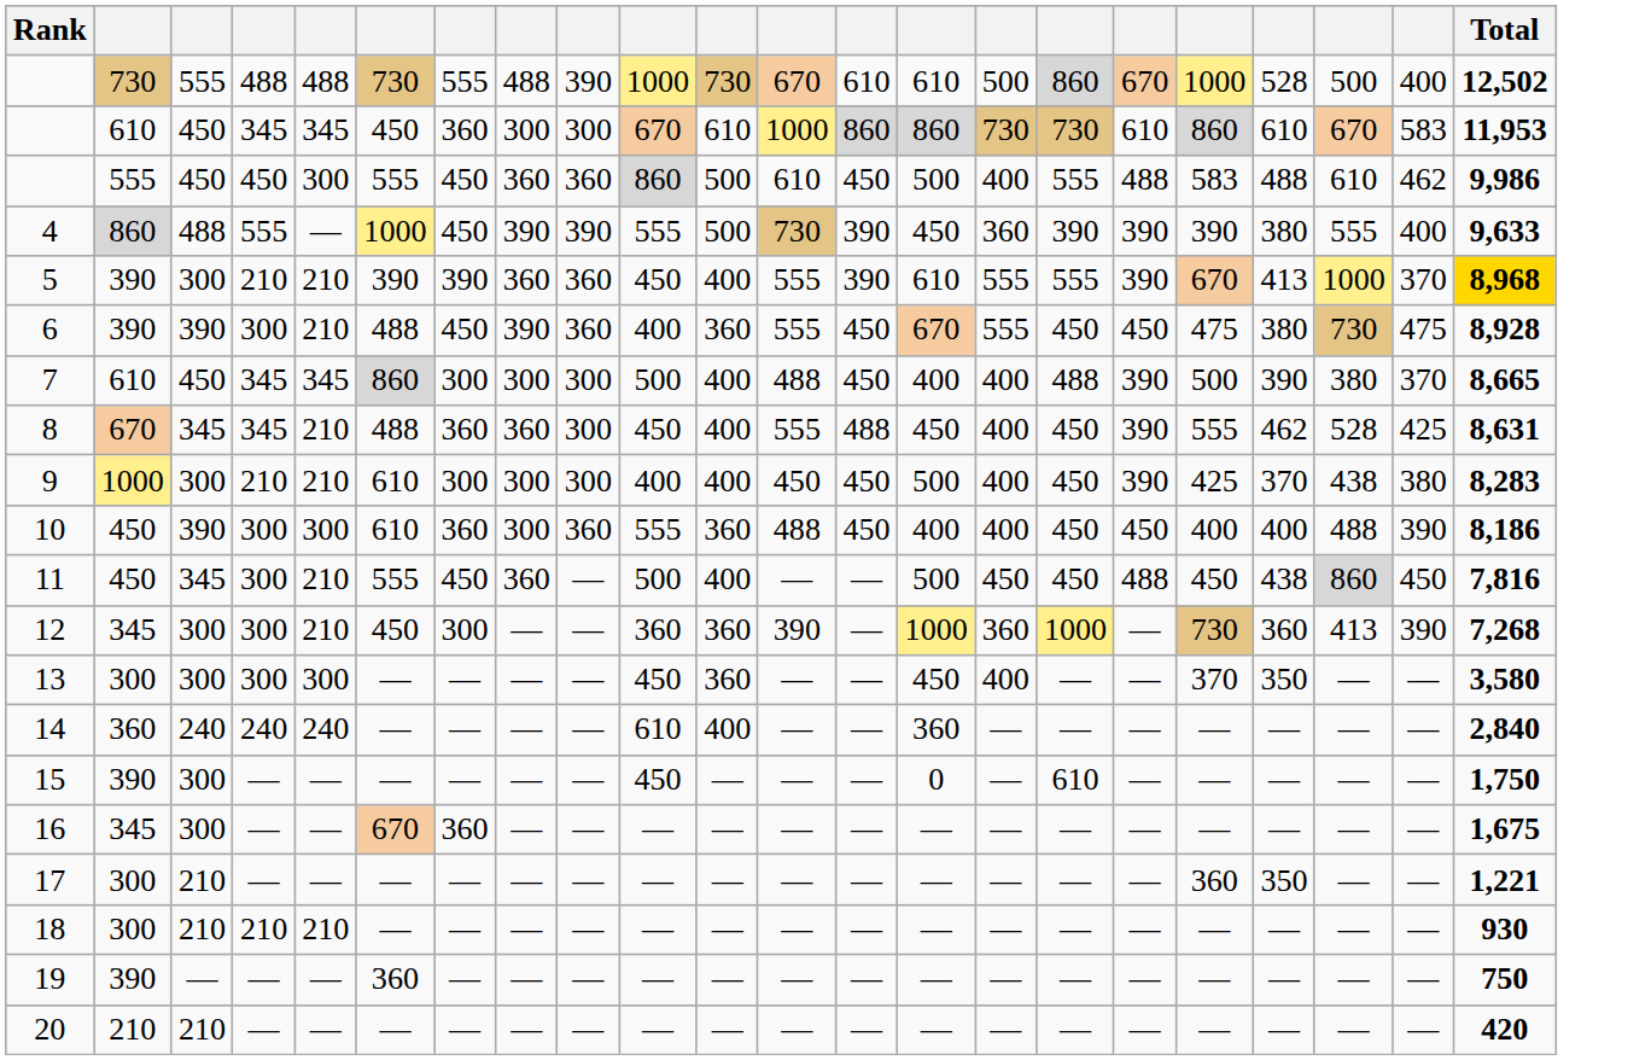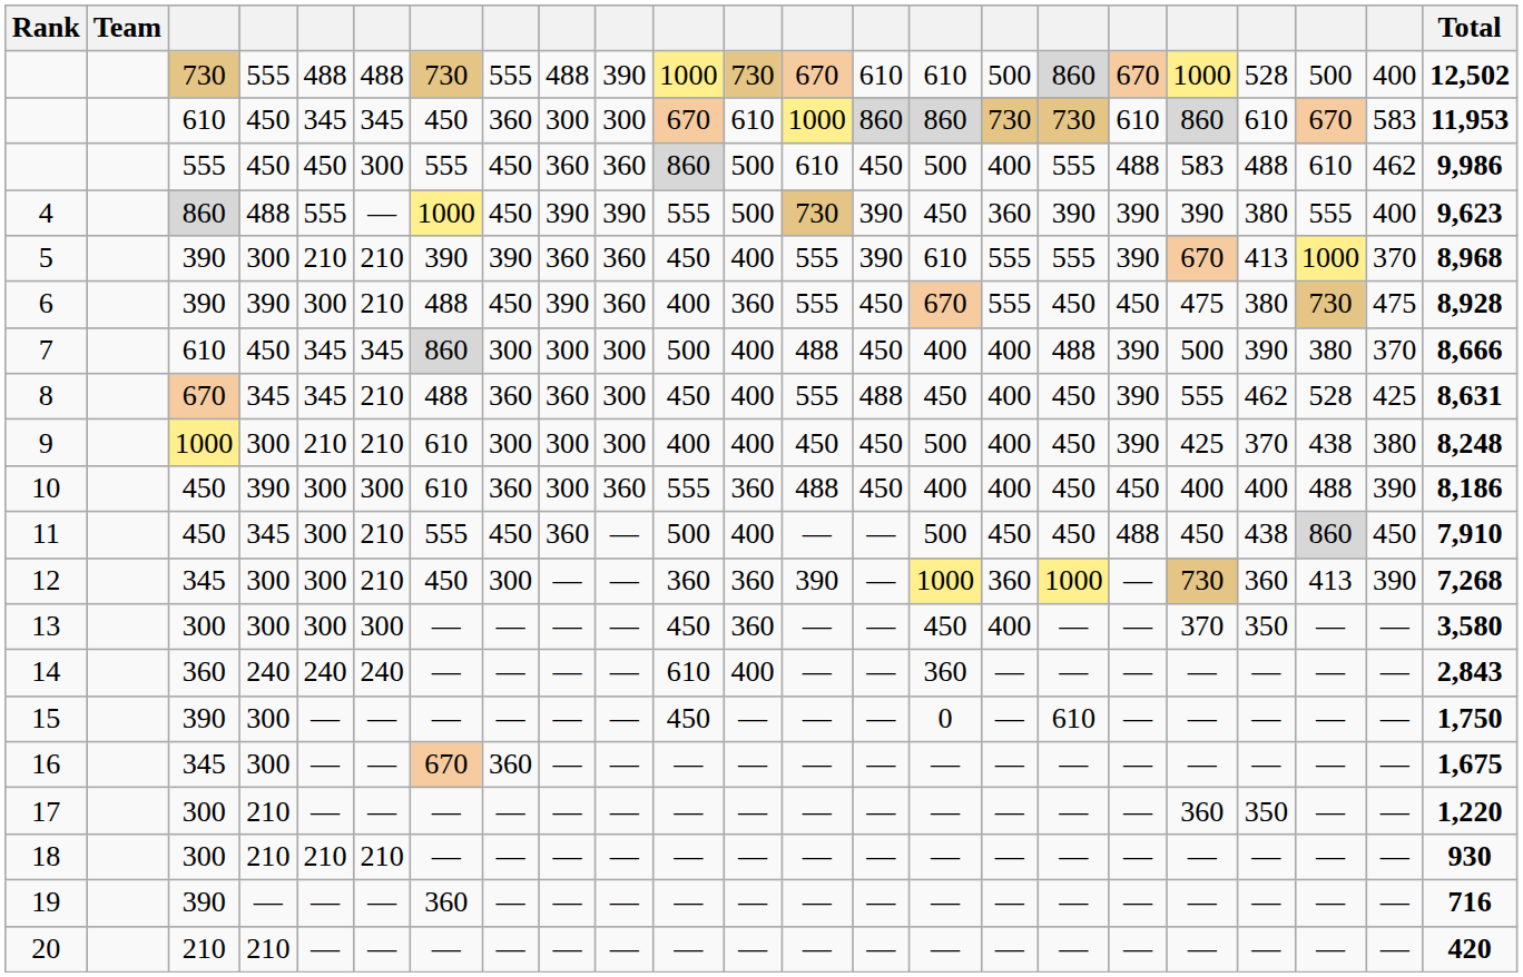 <table class=wikitable style="text-align:center">
 <tr>
 <th>Rank</th>
+<th>Team</th>
 <th></th>
 <th></th>
 <th></th>
 <th></th>
 <th></th>
 <th></th>
 <th></th>
 <th></th>
 <th></th>
 <th></th>
 <th></th>
 <th></th>
 <th></th>
 <th></th>
 <th></th>
 <th></th>
 <th></th>
 <th></th>
 <th></th>
 <th></th>
 <th>Total</th>
 </tr>
 <tr>
 <td></td>
+<td align=left></td>
 <td style="background-color:#E5C585;">730</td>
 <td>555</td>
 <td>488</td>
 <td>488</td>
 <td style="background-color:#E5C585;">730</td>
 <td>555</td>
 <td>488</td>
 <td>390</td>
 <td style="background-color:#FFF08D;">1000</td>
 <td style="background-color:#E5C585;">730</td>
 <td style="background-color:#F6CBA0;">670</td>
 <td>610</td>
 <td>610</td>
 <td>500</td>
 <td style="background-color:#D7D7D8;">860</td>
 <td style="background-color:#F6CBA0;">670</td>
 <td style="background-color:#FFF08D;">1000</td>
 <td>528</td>
 <td>500</td>
 <td>400</td>
 <td><strong>12,502</strong></td>
 </tr>
 <tr>
 <td></td>
+<td align=left></td>
 <td>610</td>
 <td>450</td>
 <td>345</td>
 <td>345</td>
 <td>450</td>
 <td>360</td>
 <td>300</td>
 <td>300</td>
 <td style="background-color:#F6CBA0;">670</td>
 <td>610</td>
 <td style="background-color:#FFF08D;">1000</td>
 <td style="background-color:#D7D7D8;">860</td>
 <td style="background-color:#D7D7D8;">860</td>
 <td style="background-color:#E5C585;">730</td>
 <td style="background-color:#E5C585;">730</td>
 <td>610</td>
 <td style="background-color:#D7D7D8;">860</td>
 <td>610</td>
 <td style="background-color:#F6CBA0;">670</td>
 <td>583</td>
 <td><strong>11,953</strong></td>
 </tr>
 <tr>
 <td></td>
+<td align=left></td>
 <td>555</td>
 <td>450</td>
 <td>450</td>
 <td>300</td>
 <td>555</td>
 <td>450</td>
 <td>360</td>
 <td>360</td>
 <td style="background-color:#D7D7D8;">860</td>
 <td>500</td>
 <td>610</td>
 <td>450</td>
 <td>500</td>
 <td>400</td>
 <td>555</td>
 <td>488</td>
 <td>583</td>
 <td>488</td>
 <td>610</td>
 <td>462</td>
 <td><strong>9,986</strong></td>
 </tr>
 <tr>
 <td>4</td>
+<td align=left></td>
 <td style="background-color:#D7D7D8;">860</td>
 <td>488</td>
 <td>555</td>
 <td>—</td>
 <td style="background-color:#FFF08D;">1000</td>
 <td>450</td>
 <td>390</td>
 <td>390</td>
 <td>555</td>
 <td>500</td>
 <td style="background-color:#E5C585;">730</td>
 <td>390</td>
 <td>450</td>
 <td>360</td>
 <td>390</td>
 <td>390</td>
 <td>390</td>
 <td>380</td>
 <td>555</td>
 <td>400</td>
-<td><strong>9,633</strong></td>
+<td><strong>9,623</strong></td>
 </tr>
 <tr>
 <td>5</td>
+<td align=left></td>
 <td>390</td>
 <td>300</td>
 <td>210</td>
 <td>210</td>
 <td>390</td>
 <td>390</td>
 <td>360</td>
 <td>360</td>
 <td>450</td>
 <td>400</td>
 <td>555</td>
 <td>390</td>
 <td>610</td>
 <td>555</td>
 <td>555</td>
 <td>390</td>
 <td style="background-color:#F6CBA0;">670</td>
 <td>413</td>
 <td style="background-color:#FFF08D;">1000</td>
 <td>370</td>
-<td style="background: gold;"><strong>8,968</strong></td>
+<td><strong>8,968</strong></td>
 </tr>
 <tr>
 <td>6</td>
+<td align=left></td>
 <td>390</td>
 <td>390</td>
 <td>300</td>
 <td>210</td>
 <td>488</td>
 <td>450</td>
 <td>390</td>
 <td>360</td>
 <td>400</td>
 <td>360</td>
 <td>555</td>
 <td>450</td>
 <td style="background-color:#F6CBA0;">670</td>
 <td>555</td>
 <td>450</td>
 <td>450</td>
 <td>475</td>
 <td>380</td>
 <td style="background-color:#E5C585;">730</td>
 <td>475</td>
 <td><strong>8,928</strong></td>
 </tr>
 <tr>
 <td>7</td>
+<td align=left></td>
 <td>610</td>
 <td>450</td>
 <td>345</td>
 <td>345</td>
 <td style="background-color:#D7D7D8;">860</td>
 <td>300</td>
 <td>300</td>
 <td>300</td>
 <td>500</td>
 <td>400</td>
 <td>488</td>
 <td>450</td>
 <td>400</td>
 <td>400</td>
 <td>488</td>
 <td>390</td>
 <td>500</td>
 <td>390</td>
 <td>380</td>
 <td>370</td>
-<td><strong>8,665</strong></td>
+<td><strong>8,666</strong></td>
 </tr>
 <tr>
 <td>8</td>
+<td align=left></td>
 <td style="background-color:#F6CBA0;">670</td>
 <td>345</td>
 <td>345</td>
 <td>210</td>
 <td>488</td>
 <td>360</td>
 <td>360</td>
 <td>300</td>
 <td>450</td>
 <td>400</td>
 <td>555</td>
 <td>488</td>
 <td>450</td>
 <td>400</td>
 <td>450</td>
 <td>390</td>
 <td>555</td>
 <td>462</td>
 <td>528</td>
 <td>425</td>
 <td><strong>8,631</strong></td>
 </tr>
 <tr>
 <td>9</td>
+<td align=left></td>
 <td style="background-color:#FFF08D;">1000</td>
 <td>300</td>
 <td>210</td>
 <td>210</td>
 <td>610</td>
 <td>300</td>
 <td>300</td>
 <td>300</td>
 <td>400</td>
 <td>400</td>
 <td>450</td>
 <td>450</td>
 <td>500</td>
 <td>400</td>
 <td>450</td>
 <td>390</td>
 <td>425</td>
 <td>370</td>
 <td>438</td>
 <td>380</td>
-<td><strong>8,283</strong></td>
+<td><strong>8,248</strong></td>
 </tr>
 <tr>
 <td>10</td>
+<td align=left></td>
 <td>450</td>
 <td>390</td>
 <td>300</td>
 <td>300</td>
 <td>610</td>
 <td>360</td>
 <td>300</td>
 <td>360</td>
 <td>555</td>
 <td>360</td>
 <td>488</td>
 <td>450</td>
 <td>400</td>
 <td>400</td>
 <td>450</td>
 <td>450</td>
 <td>400</td>
 <td>400</td>
 <td>488</td>
 <td>390</td>
 <td><strong>8,186</strong></td>
 </tr>
 <tr>
 <td>11</td>
+<td align=left></td>
 <td>450</td>
 <td>345</td>
 <td>300</td>
 <td>210</td>
 <td>555</td>
 <td>450</td>
 <td>360</td>
 <td>—</td>
 <td>500</td>
 <td>400</td>
 <td>—</td>
 <td>—</td>
 <td>500</td>
 <td>450</td>
 <td>450</td>
 <td>488</td>
 <td>450</td>
 <td>438</td>
 <td style="background-color:#D7D7D8;">860</td>
 <td>450</td>
-<td><strong>7,816</strong></td>
+<td><strong>7,910</strong></td>
 </tr>
 <tr>
 <td>12</td>
+<td align=left></td>
 <td>345</td>
 <td>300</td>
 <td>300</td>
 <td>210</td>
 <td>450</td>
 <td>300</td>
 <td>—</td>
 <td>—</td>
 <td>360</td>
 <td>360</td>
 <td>390</td>
 <td>—</td>
 <td style="background-color:#FFF08D;">1000</td>
 <td>360</td>
 <td style="background-color:#FFF08D;">1000</td>
 <td>—</td>
 <td style="background-color:#E5C585;">730</td>
 <td>360</td>
 <td>413</td>
 <td>390</td>
 <td><strong>7,268</strong></td>
 </tr>
 <tr>
 <td>13</td>
+<td align=left></td>
 <td>300</td>
 <td>300</td>
 <td>300</td>
 <td>300</td>
 <td>—</td>
 <td>—</td>
 <td>—</td>
 <td>—</td>
 <td>450</td>
 <td>360</td>
 <td>—</td>
 <td>—</td>
 <td>450</td>
 <td>400</td>
 <td>—</td>
 <td>—</td>
 <td>370</td>
 <td>350</td>
 <td>—</td>
 <td>—</td>
 <td><strong>3,580</strong></td>
 </tr>
 <tr>
 <td>14</td>
+<td align=left></td>
 <td>360</td>
 <td>240</td>
 <td>240</td>
 <td>240</td>
 <td>—</td>
 <td>—</td>
 <td>—</td>
 <td>—</td>
 <td>610</td>
 <td>400</td>
 <td>—</td>
 <td>—</td>
 <td>360</td>
 <td>—</td>
 <td>—</td>
 <td>—</td>
 <td>—</td>
 <td>—</td>
 <td>—</td>
 <td>—</td>
-<td><strong>2,840</strong></td>
+<td><strong>2,843</strong></td>
 </tr>
 <tr>
 <td>15</td>
+<td align=left></td>
 <td>390</td>
 <td>300</td>
 <td>—</td>
 <td>—</td>
 <td>—</td>
 <td>—</td>
 <td>—</td>
 <td>—</td>
 <td>450</td>
 <td>—</td>
 <td>—</td>
 <td>—</td>
 <td>0</td>
 <td>—</td>
 <td>610</td>
 <td>—</td>
 <td>—</td>
 <td>—</td>
 <td>—</td>
 <td>—</td>
 <td><strong>1,750</strong></td>
 </tr>
 <tr>
 <td>16</td>
+<td align=left></td>
 <td>345</td>
 <td>300</td>
 <td>—</td>
 <td>—</td>
 <td style="background-color:#F6CBA0;">670</td>
 <td>360</td>
 <td>—</td>
 <td>—</td>
 <td>—</td>
 <td>—</td>
 <td>—</td>
 <td>—</td>
 <td>—</td>
 <td>—</td>
 <td>—</td>
 <td>—</td>
 <td>—</td>
 <td>—</td>
 <td>—</td>
 <td>—</td>
 <td><strong>1,675</strong></td>
 </tr>
 <tr>
 <td>17</td>
+<td align=left></td>
 <td>300</td>
 <td>210</td>
 <td>—</td>
 <td>—</td>
 <td>—</td>
 <td>—</td>
 <td>—</td>
 <td>—</td>
 <td>—</td>
 <td>—</td>
 <td>—</td>
 <td>—</td>
 <td>—</td>
 <td>—</td>
 <td>—</td>
 <td>—</td>
 <td>360</td>
 <td>350</td>
 <td>—</td>
 <td>—</td>
-<td><strong>1,221</strong></td>
+<td><strong>1,220</strong></td>
 </tr>
 <tr>
 <td>18</td>
+<td align=left></td>
 <td>300</td>
 <td>210</td>
 <td>210</td>
 <td>210</td>
 <td>—</td>
 <td>—</td>
 <td>—</td>
 <td>—</td>
 <td>—</td>
 <td>—</td>
 <td>—</td>
 <td>—</td>
 <td>—</td>
 <td>—</td>
 <td>—</td>
 <td>—</td>
 <td>—</td>
 <td>—</td>
 <td>—</td>
 <td>—</td>
 <td><strong>930</strong></td>
 </tr>
 <tr>
 <td>19</td>
+<td align=left></td>
 <td>390</td>
 <td>—</td>
 <td>—</td>
 <td>—</td>
 <td>360</td>
 <td>—</td>
 <td>—</td>
 <td>—</td>
 <td>—</td>
 <td>—</td>
 <td>—</td>
 <td>—</td>
 <td>—</td>
 <td>—</td>
 <td>—</td>
 <td>—</td>
 <td>—</td>
 <td>—</td>
 <td>—</td>
 <td>—</td>
-<td><strong>750</strong></td>
+<td><strong>716</strong></td>
 </tr>
 <tr>
 <td>20</td>
+<td align=left></td>
 <td>210</td>
 <td>210</td>
 <td>—</td>
 <td>—</td>
 <td>—</td>
 <td>—</td>
 <td>—</td>
 <td>—</td>
 <td>—</td>
 <td>—</td>
 <td>—</td>
 <td>—</td>
 <td>—</td>
 <td>—</td>
 <td>—</td>
 <td>—</td>
 <td>—</td>
 <td>—</td>
 <td>—</td>
 <td>—</td>
 <td><strong>420</strong></td>
 </tr>
 </table>
